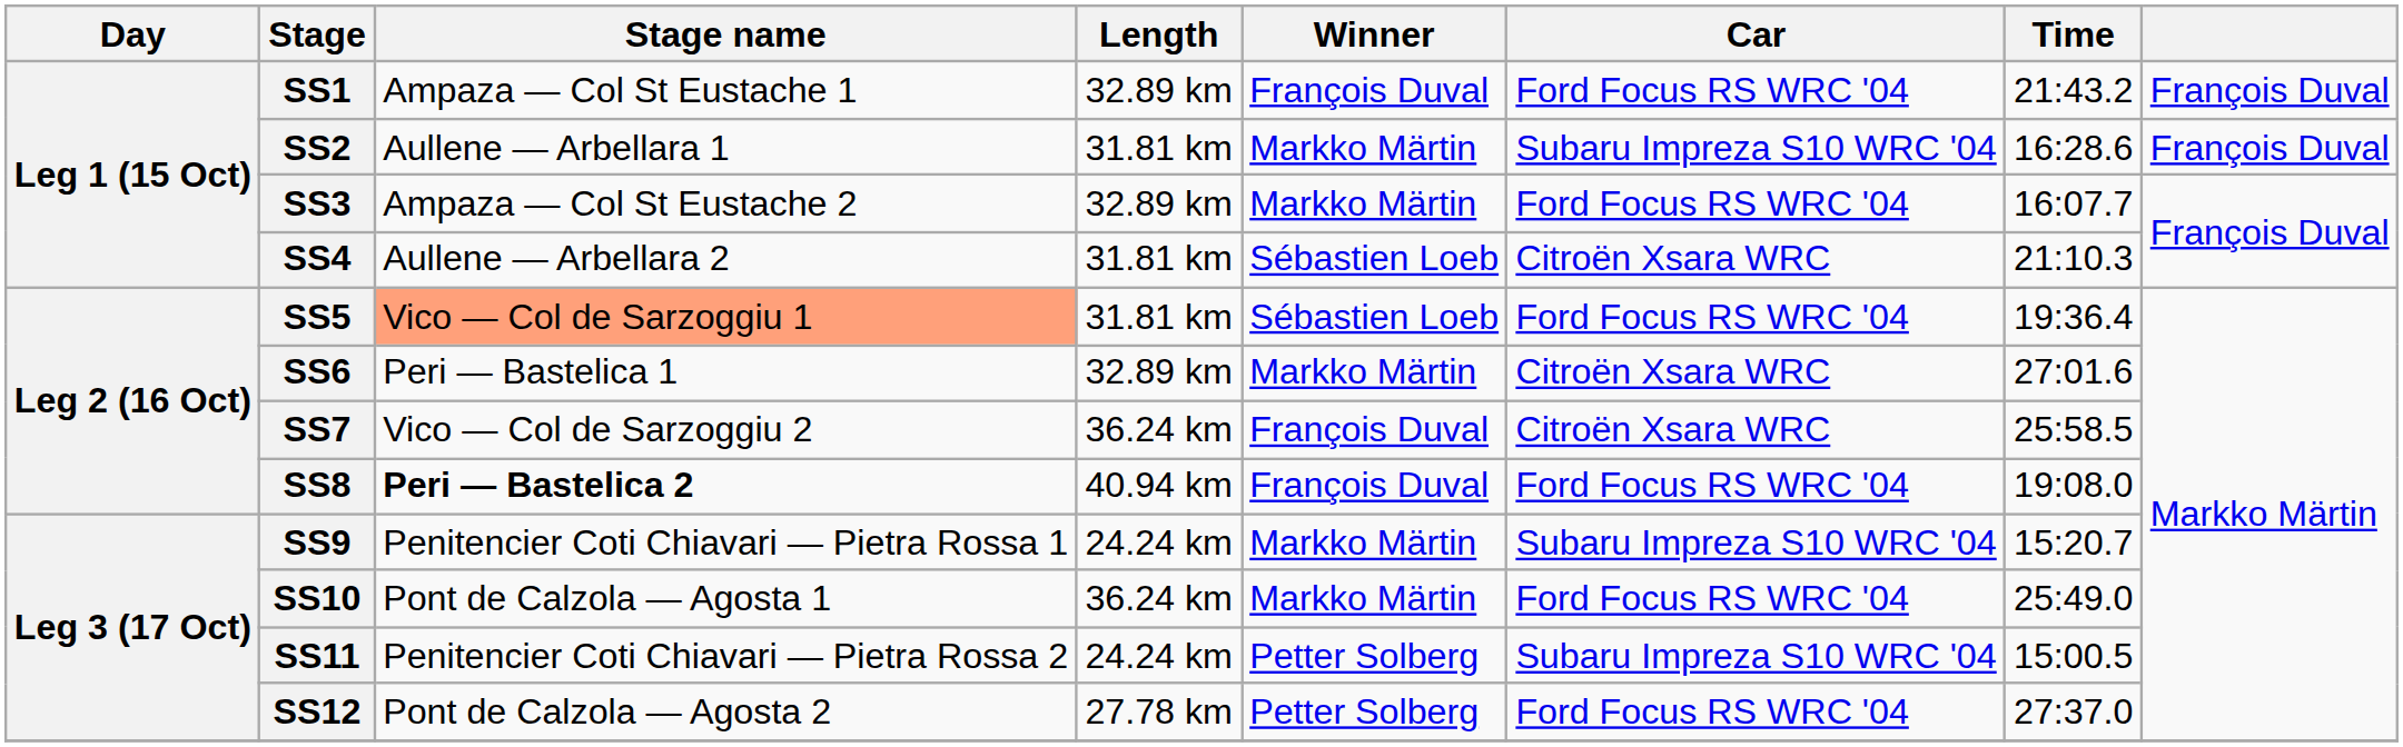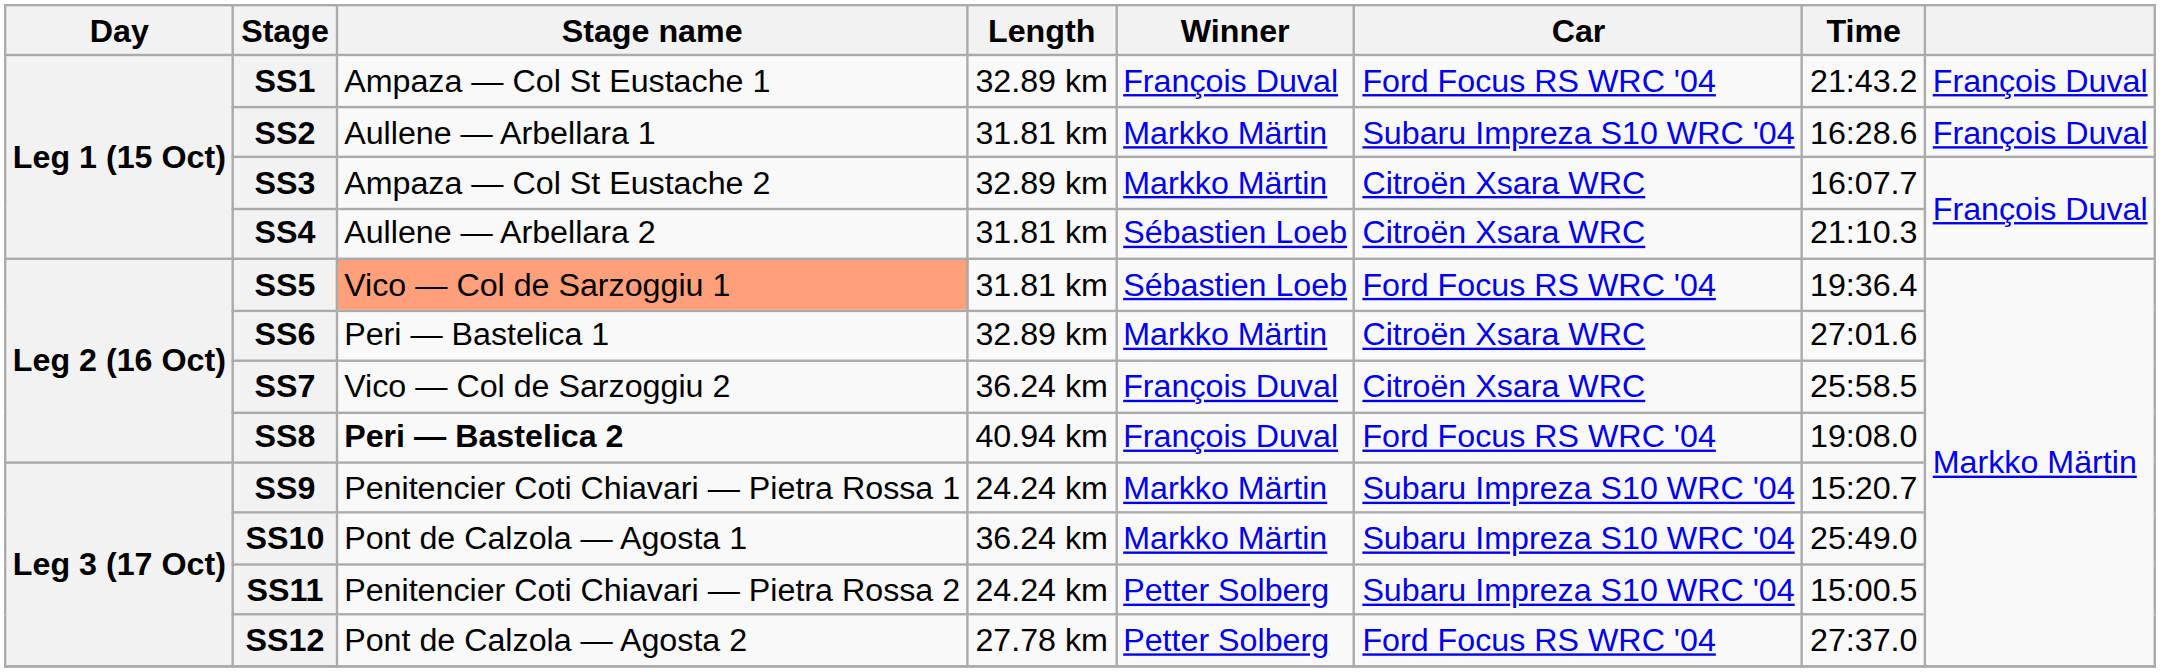 <table class="wikitable" style="font-size: 85%;">
 <tr>
 <th>Day</th>
 <th>Stage</th>
 <th>Stage name</th>
 <th>Length</th>
 <th>Winner</th>
 <th>Car</th>
 <th>Time</th>
 <th></th>
 </tr>
 <tr>
 <th rowspan="4">Leg 1 (15 Oct)</th>
 <th>SS1</th>
 <td>Ampaza — Col St Eustache 1</td>
 <td align="center">32.89 km</td>
 <td> <a href='#'>François Duval</a></td>
 <td><a href='#'>Ford Focus RS WRC '04</a></td>
 <td>21:43.2</td>
 <td rowspan="1"> <a href='#'>François Duval</a></td>
 </tr>
 <tr>
 <th>SS2</th>
 <td>Aullene — Arbellara 1</td>
 <td align="center">31.81 km</td>
 <td> <a href='#'>Markko Märtin</a></td>
 <td><a href='#'>Subaru Impreza S10 WRC '04</a></td>
 <td>16:28.6</td>
 <td rowspan="1"> <a href='#'>François Duval</a></td>
 </tr>
 <tr>
 <th>SS3</th>
 <td>Ampaza — Col St Eustache 2</td>
 <td align="center">32.89 km</td>
 <td> <a href='#'>Markko Märtin</a></td>
-<td><a href='#'>Ford Focus RS WRC '04</a></td>
+<td><a href='#'>Citroën Xsara WRC</a></td>
 <td>16:07.7</td>
 <td rowspan="2"> <a href='#'>François Duval</a></td>
 </tr>
 <tr>
 <th>SS4</th>
 <td>Aullene — Arbellara 2</td>
 <td align="center">31.81 km</td>
 <td> <a href='#'>Sébastien Loeb</a></td>
 <td><a href='#'>Citroën Xsara WRC</a></td>
 <td>21:10.3</td>
 </tr>
 <tr>
 <th rowspan="4">Leg 2 (16 Oct)</th>
 <th>SS5</th>
 <td style="background: lightsalmon;">Vico — Col de Sarzoggiu 1</td>
 <td align="center">31.81 km</td>
 <td> <a href='#'>Sébastien Loeb</a></td>
 <td><a href='#'>Ford Focus RS WRC '04</a></td>
 <td>19:36.4</td>
 <td rowspan="8"> <a href='#'>Markko Märtin</a></td>
 </tr>
 <tr>
 <th>SS6</th>
 <td>Peri — Bastelica 1</td>
 <td align="center">32.89 km</td>
 <td> <a href='#'>Markko Märtin</a></td>
 <td><a href='#'>Citroën Xsara WRC</a></td>
 <td>27:01.6</td>
 </tr>
 <tr>
 <th>SS7</th>
 <td>Vico — Col de Sarzoggiu 2</td>
 <td align="center">36.24 km</td>
 <td> <a href='#'>François Duval</a></td>
 <td><a href='#'>Citroën Xsara WRC</a></td>
 <td>25:58.5</td>
 </tr>
 <tr>
 <th>SS8</th>
 <td><strong>Peri — Bastelica 2</strong></td>
 <td align="center">40.94 km</td>
 <td> <a href='#'>François Duval</a></td>
 <td><a href='#'>Ford Focus RS WRC '04</a></td>
 <td>19:08.0</td>
 </tr>
 <tr>
 <th rowspan="4">Leg 3 (17 Oct)</th>
 <th>SS9</th>
 <td>Penitencier Coti Chiavari — Pietra Rossa 1</td>
 <td align="center">24.24 km</td>
 <td> <a href='#'>Markko Märtin</a></td>
 <td><a href='#'>Subaru Impreza S10 WRC '04</a></td>
 <td>15:20.7</td>
 </tr>
 <tr>
 <th>SS10</th>
 <td>Pont de Calzola — Agosta 1</td>
 <td align="center">36.24 km</td>
 <td> <a href='#'>Markko Märtin</a></td>
-<td><a href='#'>Ford Focus RS WRC '04</a></td>
+<td><a href='#'>Subaru Impreza S10 WRC '04</a></td>
 <td>25:49.0</td>
 </tr>
 <tr>
 <th>SS11</th>
 <td>Penitencier Coti Chiavari — Pietra Rossa 2</td>
 <td align="center">24.24 km</td>
 <td> <a href='#'>Petter Solberg</a></td>
 <td><a href='#'>Subaru Impreza S10 WRC '04</a></td>
 <td>15:00.5</td>
 </tr>
 <tr>
 <th>SS12</th>
 <td>Pont de Calzola — Agosta 2</td>
 <td align="center">27.78 km</td>
 <td> <a href='#'>Petter Solberg</a></td>
 <td><a href='#'>Ford Focus RS WRC '04</a></td>
 <td>27:37.0</td>
 </tr>
 <tr>
 </tr>
 </table>
